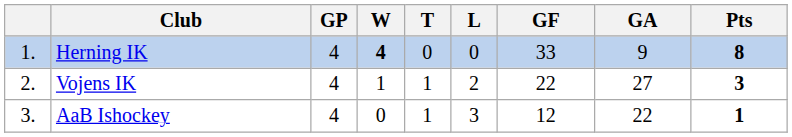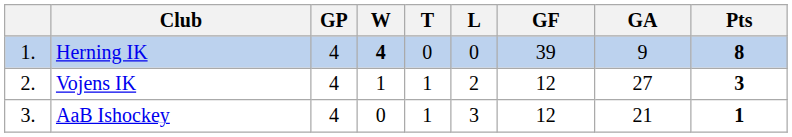 <table class="wikitable">
 <tr>
 <th width="30"></th>
 <th width="200">Club</th>
 <th width="30">GP</th>
 <th width="30">W</th>
 <th width="30">T</th>
 <th width="30">L</th>
 <th width="70">GF</th>
 <th width="70">GA</th>
 <th width="70">Pts</th>
 </tr>
 <tr bgcolor="#BCD2EE" align="center">
 <td>1.</td>
 <td align="left"><a href='#'>Herning IK</a></td>
 <td>4</td>
 <td><strong>4</strong></td>
 <td>0</td>
 <td>0</td>
-<td>33</td>
+<td>39</td>
 <td>9</td>
 <td><strong>8</strong></td>
 </tr>
 <tr bgcolor="#FFFFFF" align="center">
 <td>2.</td>
 <td align="left"><a href='#'>Vojens IK</a></td>
 <td>4</td>
 <td>1</td>
 <td>1</td>
 <td>2</td>
-<td>22</td>
+<td>12</td>
 <td>27</td>
 <td><strong>3</strong></td>
 </tr>
 <tr bgcolor="#FFFFFF" align="center">
 <td>3.</td>
 <td align="left"><a href='#'>AaB Ishockey</a></td>
 <td>4</td>
 <td>0</td>
 <td>1</td>
 <td>3</td>
 <td>12</td>
-<td>22</td>
+<td>21</td>
 <td><strong>1</strong></td>
 </tr>
 </table>
